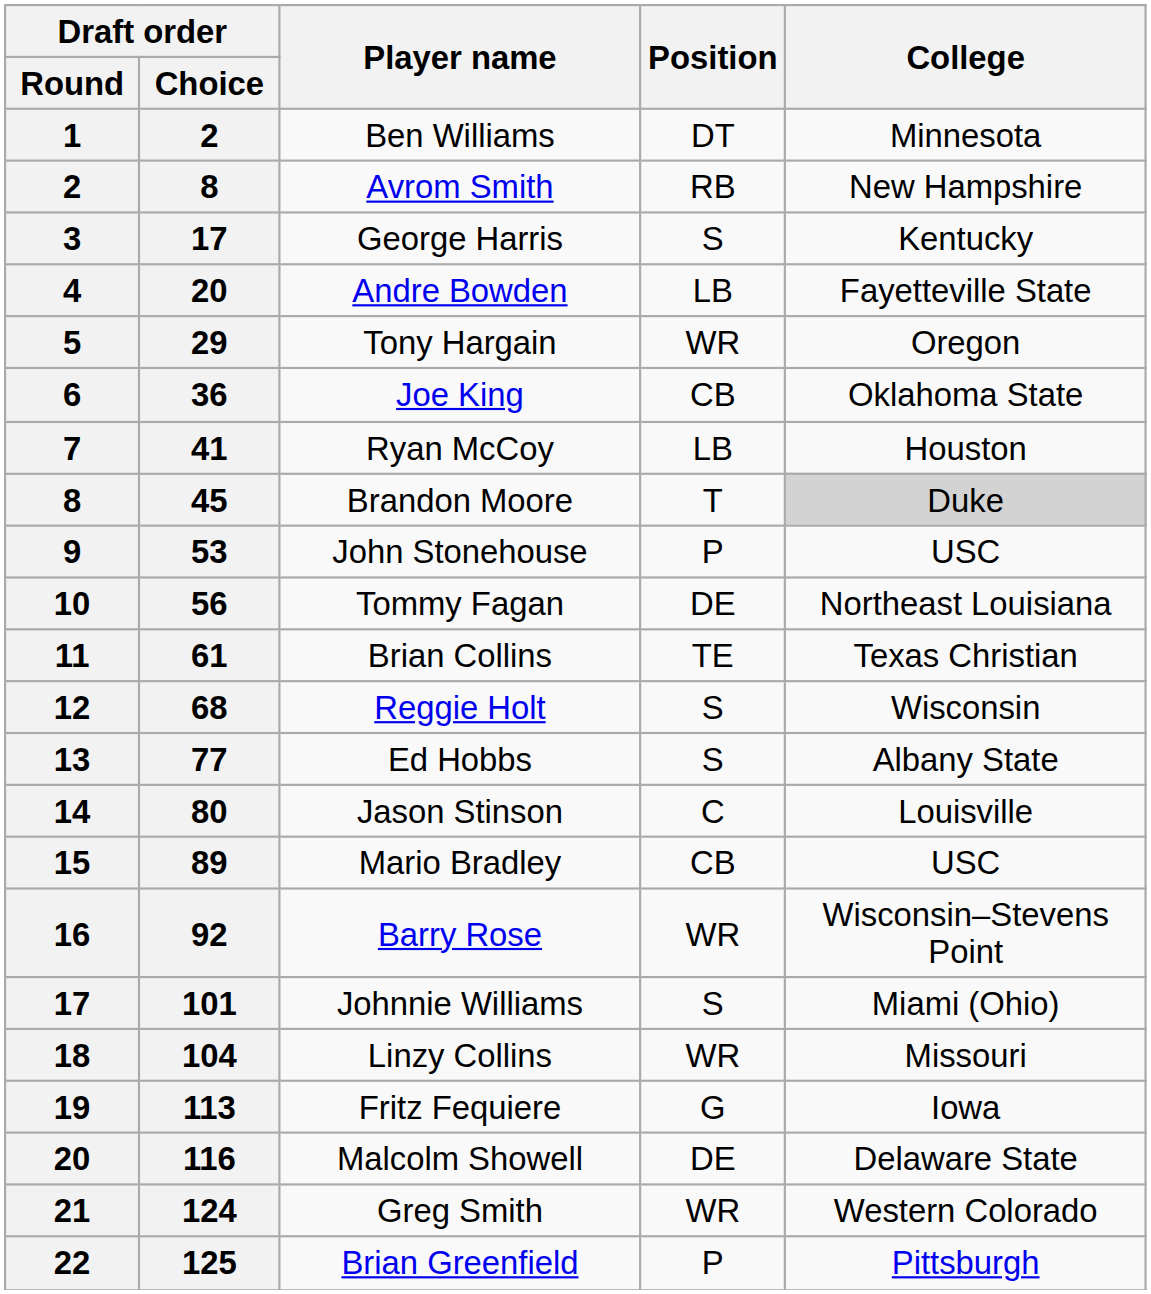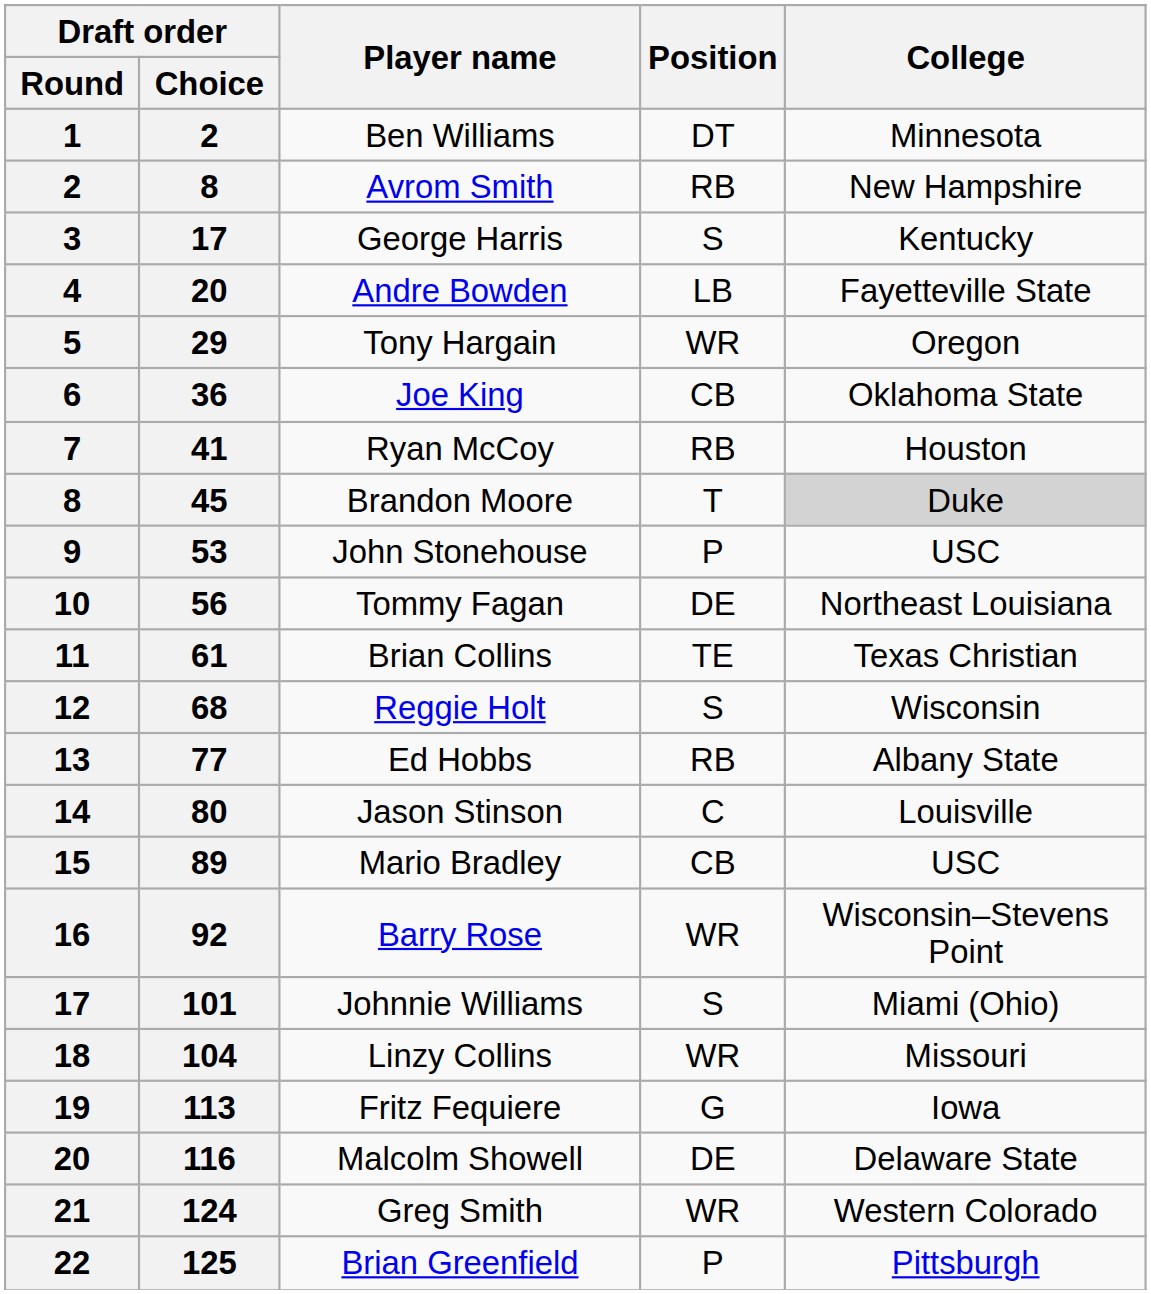 <table class="wikitable" style="font-size:95%; text-align:center">
 <tr>
 <th width="120" colspan="2">Draft order</th>
 <th width="160" rowspan="2">Player name</th>
 <th width="60"  rowspan="2">Position</th>
 <th width="160" rowspan="2">College</th>
 </tr>
 <tr>
 <th>Round</th>
 <th>Choice</th>
 </tr>
 <tr>
 <th>1</th>
 <th>2</th>
 <td>Ben Williams</td>
 <td>DT</td>
 <td>Minnesota</td>
 </tr>
 <tr>
 <th>2</th>
 <th>8</th>
 <td><a href='#'>Avrom Smith</a></td>
 <td>RB</td>
 <td>New Hampshire</td>
 </tr>
 <tr>
 <th>3</th>
 <th>17</th>
 <td>George Harris</td>
 <td>S</td>
 <td>Kentucky</td>
 </tr>
 <tr>
 <th>4</th>
 <th>20</th>
 <td><a href='#'>Andre Bowden</a></td>
 <td>LB</td>
 <td>Fayetteville State</td>
 </tr>
 <tr>
 <th>5</th>
 <th>29</th>
 <td>Tony Hargain</td>
 <td>WR</td>
 <td>Oregon</td>
 </tr>
 <tr>
 <th>6</th>
 <th>36</th>
 <td><a href='#'>Joe King</a></td>
 <td>CB</td>
 <td>Oklahoma State</td>
 </tr>
 <tr>
 <th>7</th>
 <th>41</th>
 <td>Ryan McCoy</td>
-<td>LB</td>
+<td>RB</td>
 <td>Houston</td>
 </tr>
 <tr>
 <th>8</th>
 <th>45</th>
 <td>Brandon Moore</td>
 <td>T</td>
 <td style="background: lightgrey;">Duke</td>
 </tr>
 <tr>
 <th>9</th>
 <th>53</th>
 <td>John Stonehouse</td>
 <td>P</td>
 <td>USC</td>
 </tr>
 <tr>
 <th>10</th>
 <th>56</th>
 <td>Tommy Fagan</td>
 <td>DE</td>
 <td>Northeast Louisiana</td>
 </tr>
 <tr>
 <th>11</th>
 <th>61</th>
 <td>Brian Collins</td>
 <td>TE</td>
 <td>Texas Christian</td>
 </tr>
 <tr>
 <th>12</th>
 <th>68</th>
 <td><a href='#'>Reggie Holt</a></td>
 <td>S</td>
 <td>Wisconsin</td>
 </tr>
 <tr>
 <th>13</th>
 <th>77</th>
 <td>Ed Hobbs</td>
-<td>S</td>
+<td>RB</td>
 <td>Albany State</td>
 </tr>
 <tr>
 <th>14</th>
 <th>80</th>
 <td>Jason Stinson</td>
 <td>C</td>
 <td>Louisville</td>
 </tr>
 <tr>
 <th>15</th>
 <th>89</th>
 <td>Mario Bradley</td>
 <td>CB</td>
 <td>USC</td>
 </tr>
 <tr>
 <th>16</th>
 <th>92</th>
 <td><a href='#'>Barry Rose</a></td>
 <td>WR</td>
 <td>Wisconsin–Stevens Point</td>
 </tr>
 <tr>
 <th>17</th>
 <th>101</th>
 <td>Johnnie Williams</td>
 <td>S</td>
 <td>Miami (Ohio)</td>
 </tr>
 <tr>
 <th>18</th>
 <th>104</th>
 <td>Linzy Collins</td>
 <td>WR</td>
 <td>Missouri</td>
 </tr>
 <tr>
 <th>19</th>
 <th>113</th>
 <td>Fritz Fequiere</td>
 <td>G</td>
 <td>Iowa</td>
 </tr>
 <tr>
 <th>20</th>
 <th>116</th>
 <td>Malcolm Showell</td>
 <td>DE</td>
 <td>Delaware State</td>
 </tr>
 <tr>
 <th>21</th>
 <th>124</th>
 <td>Greg Smith</td>
 <td>WR</td>
 <td>Western Colorado</td>
 </tr>
 <tr>
 <th>22</th>
 <th>125</th>
 <td><a href='#'>Brian Greenfield</a></td>
 <td>P</td>
 <td><a href='#'>Pittsburgh</a></td>
 </tr>
 </table>
